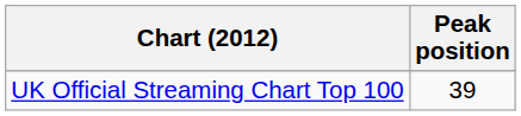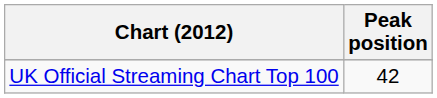 <table class="wikitable plainrowheaders sortable" style="text-align:left;">
 <tr>
 <th scope="col">Chart (2012)</th>
 <th scope="col">Peak<br>position</th>
 </tr>
 <tr>
 </tr>
 <tr>
 </tr>
 <tr>
 </tr>
 <tr>
 <td><a href='#'>UK Official Streaming Chart Top 100</a></td>
-<td style="text-align:center;">39</td>
+<td style="text-align:center;">42</td>
 </tr>
 </table>
